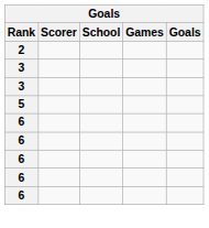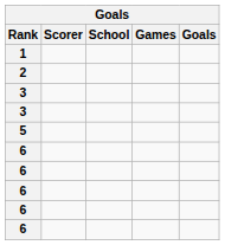 <table class="wikitable">
 <tr>
 <th colspan=5>Goals</th>
 </tr>
 <tr>
 <th>Rank</th>
 <th>Scorer</th>
 <th>School</th>
 <th>Games</th>
 <th>Goals</th>
+</tr>
+<tr>
+<th>1</th>
+<td></td>
+<td></td>
+<td style="text-align:center;"></td>
+<td style="text-align:center;"></td>
 </tr>
 <tr>
 <th>2</th>
 <td></td>
 <td></td>
 <td style="text-align:center;"></td>
 <td style="text-align:center;"></td>
 </tr>
 <tr>
 <th>3</th>
 <td></td>
 <td></td>
 <td style="text-align:center;"></td>
 <td style="text-align:center;"></td>
 </tr>
 <tr>
 <th>3</th>
 <td></td>
 <td></td>
 <td style="text-align:center;"></td>
 <td style="text-align:center;"></td>
 </tr>
 <tr>
 <th>5</th>
 <td></td>
 <td></td>
 <td style="text-align:center;"></td>
 <td style="text-align:center;"></td>
 </tr>
 <tr>
 <th>6</th>
 <td></td>
 <td></td>
 <td></td>
 <td></td>
 </tr>
 <tr>
 <th>6</th>
 <td></td>
 <td></td>
 <td style="text-align:center;"></td>
 <td style="text-align:center;"></td>
 </tr>
 <tr>
 <th>6</th>
 <td></td>
 <td></td>
 <td style="text-align:center;"></td>
 <td style="text-align:center;"></td>
 </tr>
 <tr>
 <th>6</th>
 <td></td>
 <td></td>
 <td style="text-align:center;"></td>
 <td style="text-align:center;"></td>
 </tr>
 <tr>
 <th>6</th>
 <td></td>
 <td></td>
 <td style="text-align:center;"></td>
 <td style="text-align:center;"></td>
 </tr>
 </table>
